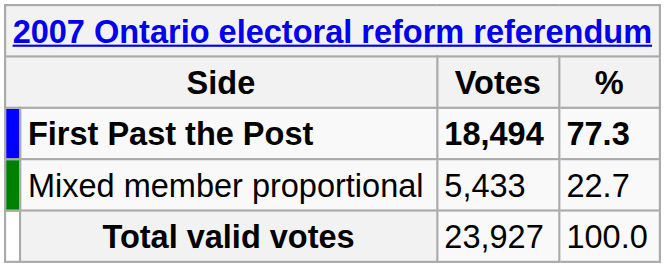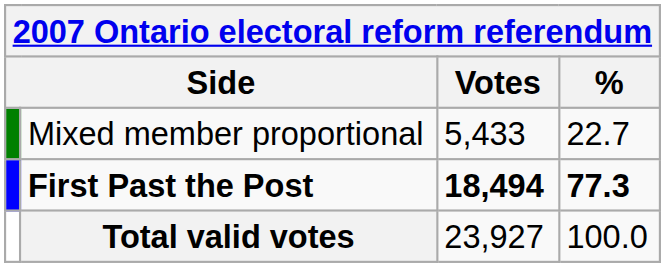 <table class="wikitable" style="font-size: 95%; clear:both">
 <tr style="background-color:#E9E9E9">
 <th colspan=4><a href='#'>2007 Ontario electoral reform referendum</a></th>
 </tr>
 <tr style="background-color:#E9E9E9">
 <th colspan=2 style="width: 130px">Side</th>
 <th style="width: 50px">Votes</th>
 <th style="width: 40px">%</th>
 </tr>
 <tr>
+<td bgcolor="green"></td>
+<td>Mixed member proportional</td>
+<td>5,433</td>
+<td>22.7</td>
+</tr>
+<tr>
 <td bgcolor="blue"></td>
 <td><strong>First Past the Post</strong></td>
 <td><strong>18,494</strong></td>
 <td><strong>77.3</strong></td>
-</tr>
-<tr>
-<td bgcolor="green"></td>
-<td>Mixed member proportional</td>
-<td>5,433</td>
-<td>22.7</td>
 </tr>
 <tr>
 <td bgcolor="white"></td>
 <th>Total valid votes</th>
 <td>23,927</td>
 <td>100.0</td>
 </tr>
 </table>
